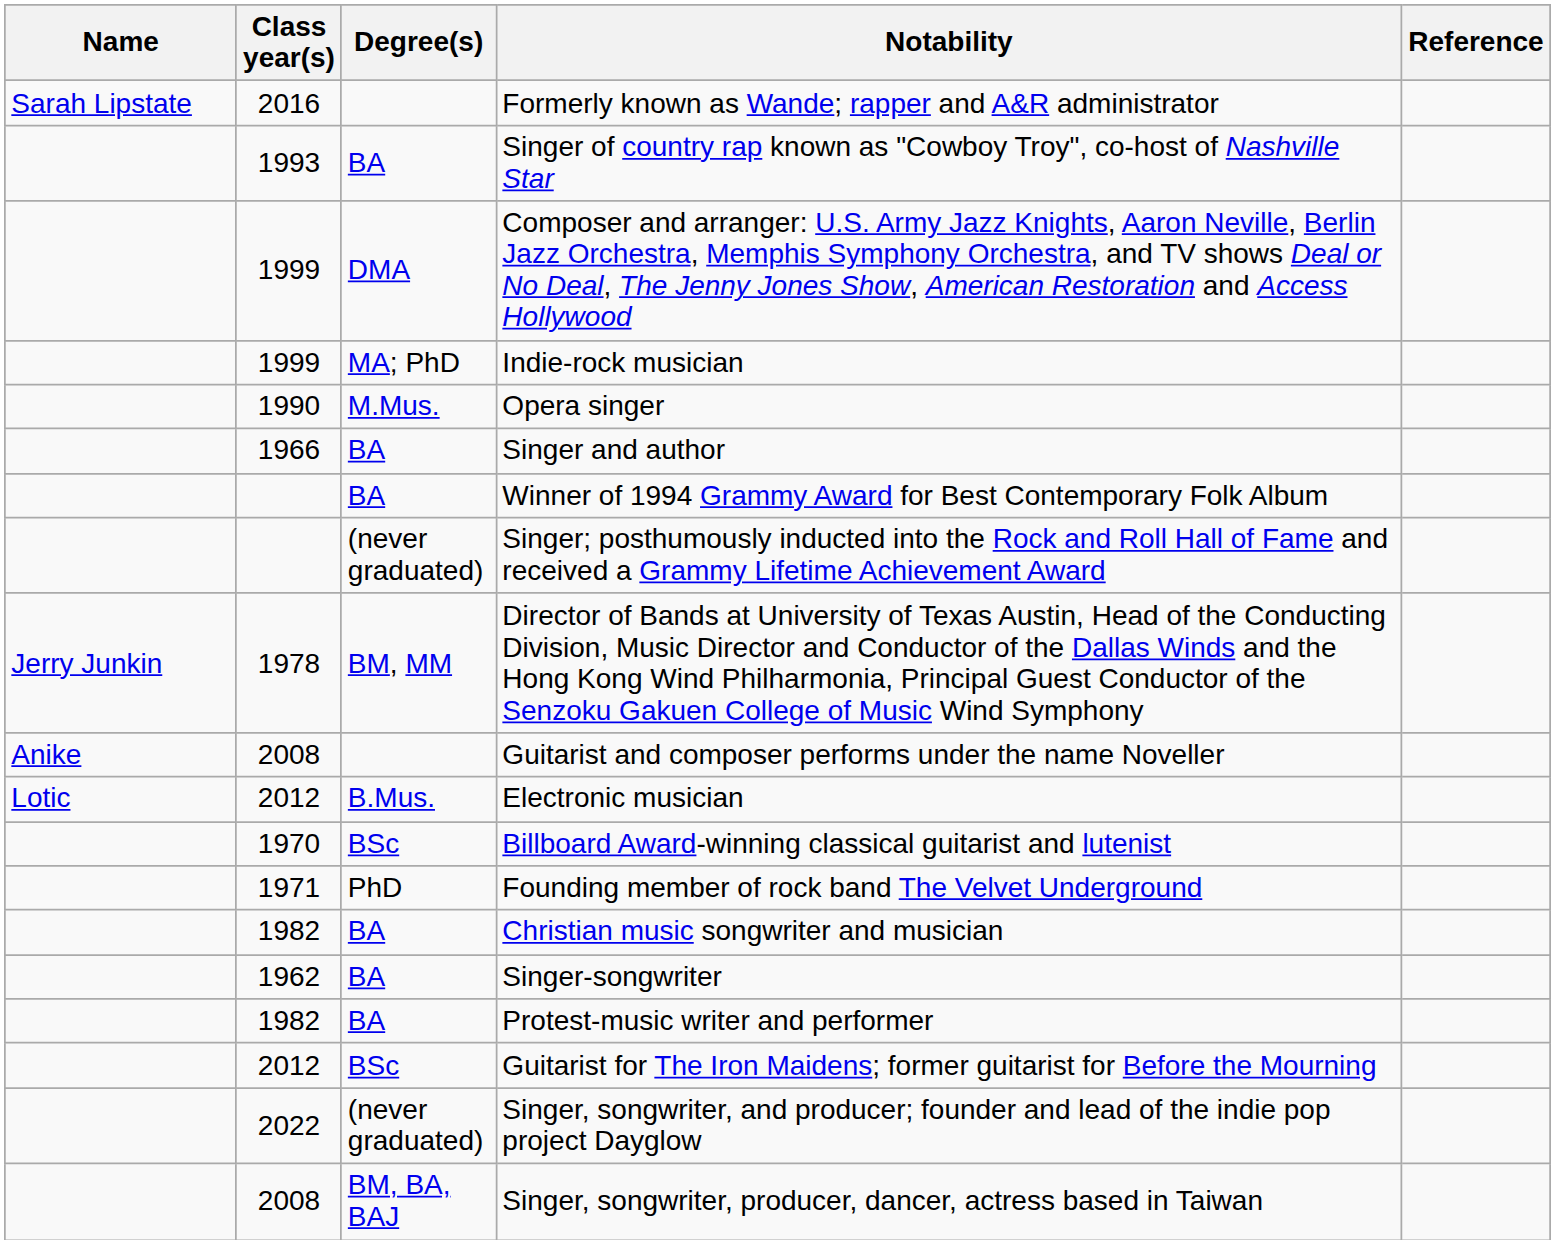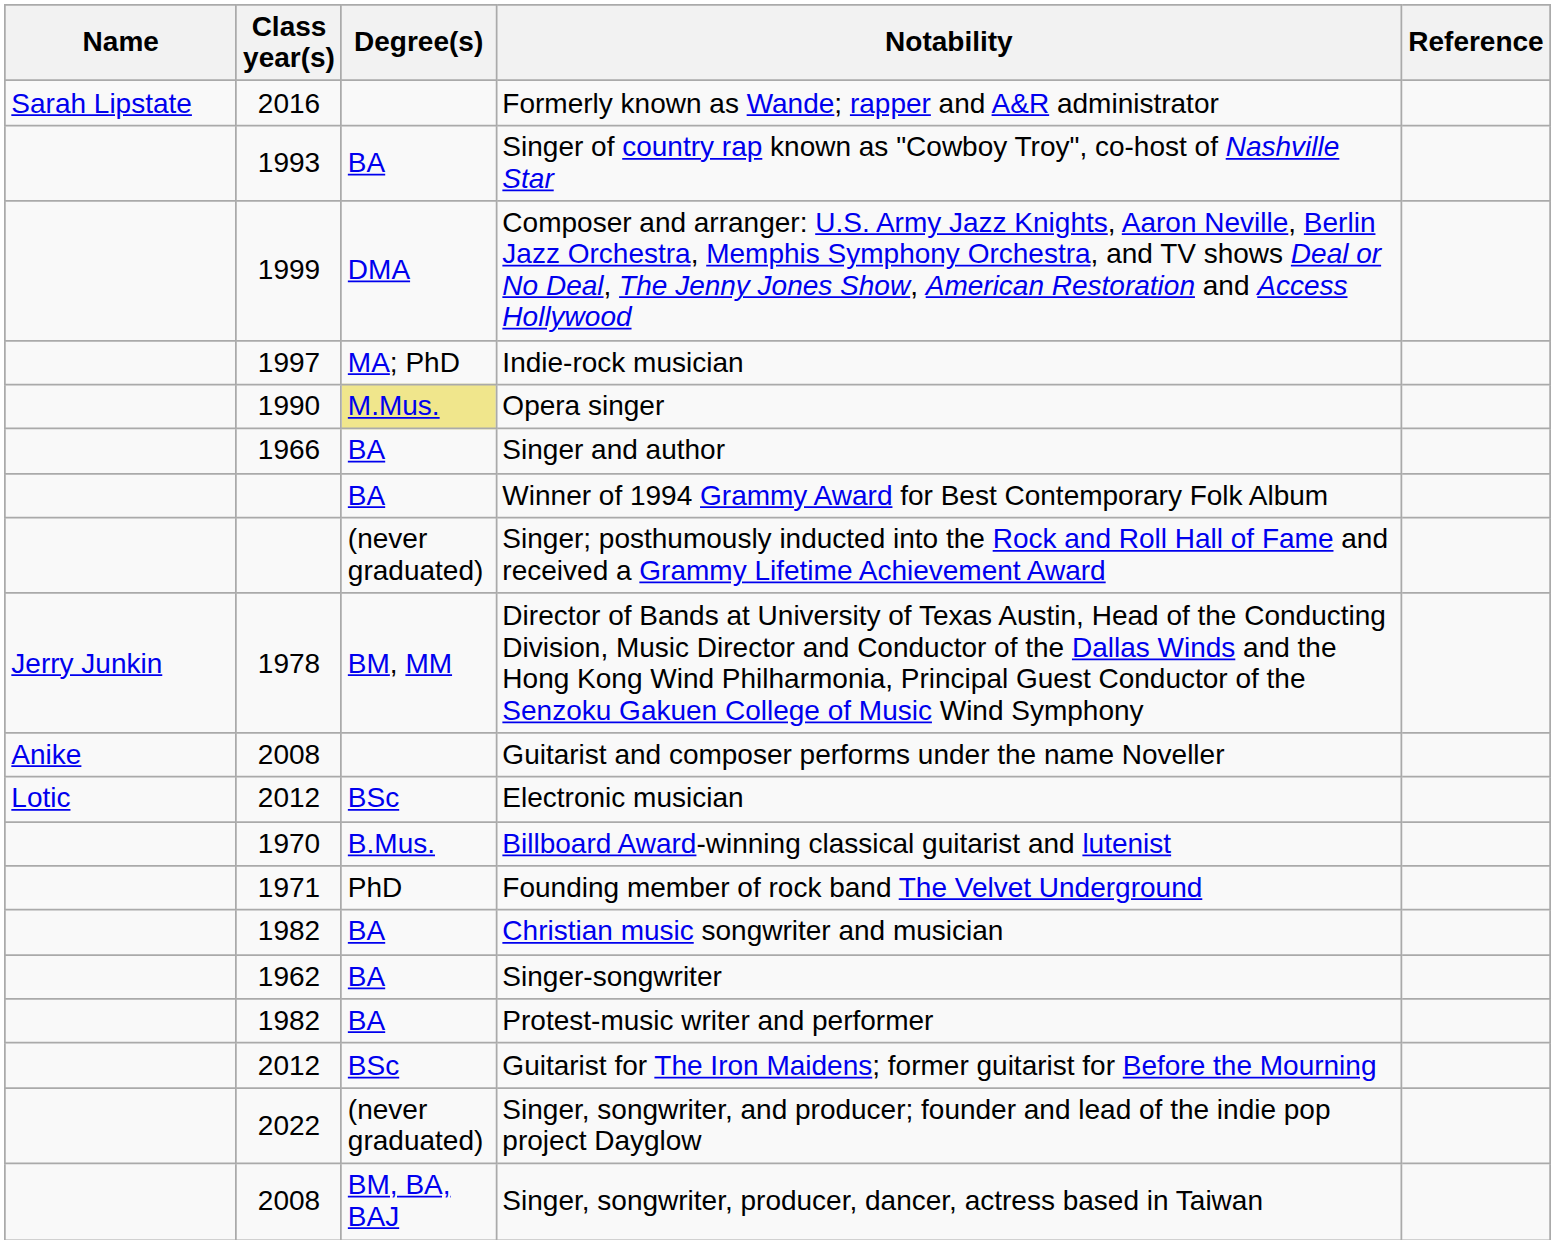 <table class="wikitable sortable" style="width:100%">
 <tr>
 <th style="width:15%;">Name</th>
 <th style="width:5%;">Class year(s)</th>
 <th style="width:10%;">Degree(s)</th>
 <th style="width:*;" class="unsortable">Notability</th>
 <th style="width:5%;" class="unsortable">Reference</th>
 </tr>
 <tr>
 <td><a href='#'>Sarah Lipstate</a></td>
 <td style="text-align:center;">2016</td>
 <td></td>
 <td>Formerly known as <a href='#'>Wande</a>; <a href='#'>rapper</a> and <a href='#'>A&R</a> administrator</td>
 <td style="text-align:center;"></td>
 </tr>
 <tr>
 <td></td>
 <td style="text-align:center;">1993</td>
 <td><a href='#'>BA</a></td>
 <td>Singer of <a href='#'>country rap</a> known as "Cowboy Troy", co-host of <em><a href='#'>Nashville Star</a></em></td>
 <td style="text-align:center;"></td>
 </tr>
 <tr>
 <td></td>
 <td style="text-align:center;">1999</td>
 <td><a href='#'>DMA</a></td>
 <td>Composer and arranger: <a href='#'>U.S. Army Jazz Knights</a>, <a href='#'>Aaron Neville</a>, <a href='#'>Berlin Jazz Orchestra</a>, <a href='#'>Memphis Symphony Orchestra</a>, and TV shows <em><a href='#'>Deal or No Deal</a></em>, <em><a href='#'>The Jenny Jones Show</a></em>, <em><a href='#'>American Restoration</a></em> and <em><a href='#'>Access Hollywood</a></em></td>
 <td style="text-align:center;"></td>
 </tr>
 <tr>
 <td></td>
-<td style="text-align:center;">1999</td>
+<td style="text-align:center;">1997</td>
 <td><a href='#'>MA</a>; PhD</td>
 <td>Indie-rock musician</td>
 <td style="text-align:center;"></td>
 </tr>
 <tr>
 <td></td>
 <td style="text-align:center;">1990</td>
-<td><a href='#'>M.Mus.</a></td>
+<td style="background: khaki;"><a href='#'>M.Mus.</a></td>
 <td>Opera singer</td>
 <td style="text-align:center;"></td>
 </tr>
 <tr>
 <td></td>
 <td style="text-align:center;">1966</td>
 <td><a href='#'>BA</a></td>
 <td>Singer and author</td>
 <td style="text-align:center;"></td>
 </tr>
 <tr>
 <td></td>
 <td style="text-align:center;"></td>
 <td><a href='#'>BA</a></td>
 <td>Winner of 1994 <a href='#'>Grammy Award</a> for Best Contemporary Folk Album</td>
 <td style="text-align:center;"></td>
 </tr>
 <tr>
 <td></td>
 <td style="text-align:center;"></td>
 <td>(never graduated)</td>
 <td>Singer; posthumously inducted into the <a href='#'>Rock and Roll Hall of Fame</a> and received a <a href='#'>Grammy Lifetime Achievement Award</a></td>
 <td style="text-align:center;"></td>
 </tr>
 <tr>
 <td><a href='#'>Jerry Junkin</a></td>
 <td style="text-align:center;">1978</td>
 <td><a href='#'>BM</a>, <a href='#'>MM</a></td>
 <td>Director of Bands at University of Texas Austin, Head of the Conducting Division, Music Director and Conductor of the <a href='#'>Dallas Winds</a> and the Hong Kong Wind Philharmonia, Principal Guest Conductor of the <a href='#'>Senzoku Gakuen College of Music</a> Wind Symphony</td>
 <td></td>
 </tr>
 <tr>
 <td><a href='#'>Anike</a></td>
 <td style="text-align:center;">2008</td>
 <td></td>
 <td>Guitarist and composer performs under the name Noveller</td>
 <td style="text-align:center;"></td>
 </tr>
 <tr>
 <td><a href='#'>Lotic</a></td>
 <td style="text-align:center;">2012</td>
-<td><a href='#'>B.Mus.</a></td>
+<td><a href='#'>BSc</a></td>
 <td>Electronic musician</td>
 <td style="text-align:center;"></td>
 </tr>
 <tr>
 <td></td>
 <td style="text-align:center;">1970</td>
-<td><a href='#'>BSc</a></td>
+<td><a href='#'>B.Mus.</a></td>
 <td><a href='#'>Billboard Award</a>-winning classical guitarist and <a href='#'>lutenist</a></td>
 <td style="text-align:center;"></td>
 </tr>
 <tr>
 <td></td>
 <td style="text-align:center;">1971</td>
 <td>PhD</td>
 <td>Founding member of rock band <a href='#'>The Velvet Underground</a></td>
 <td style="text-align:center;"></td>
 </tr>
 <tr>
 <td></td>
 <td style="text-align:center;">1982</td>
 <td><a href='#'>BA</a></td>
 <td><a href='#'>Christian music</a> songwriter and musician</td>
 <td style="text-align:center;"></td>
 </tr>
 <tr>
 <td></td>
 <td style="text-align:center;">1962</td>
 <td><a href='#'>BA</a></td>
 <td>Singer-songwriter</td>
 <td style="text-align:center;"></td>
 </tr>
 <tr>
 <td></td>
 <td style="text-align:center;">1982</td>
 <td><a href='#'>BA</a></td>
 <td>Protest-music writer and performer</td>
 <td style="text-align:center;"></td>
 </tr>
 <tr>
 <td></td>
 <td style="text-align:center;">2012</td>
 <td><a href='#'>BSc</a></td>
 <td>Guitarist for <a href='#'>The Iron Maidens</a>; former guitarist for <a href='#'>Before the Mourning</a></td>
 <td style="text-align:center;"></td>
 </tr>
 <tr>
 <td></td>
 <td style="text-align:center;">2022</td>
 <td>(never graduated)</td>
 <td>Singer, songwriter, and producer; founder and lead of the indie pop project Dayglow</td>
 <td></td>
 </tr>
 <tr>
 <td></td>
 <td style="text-align:center;">2008</td>
 <td><a href='#'>BM, BA, BAJ</a></td>
 <td>Singer, songwriter, producer, dancer, actress based in Taiwan</td>
 </tr>
 </table>
